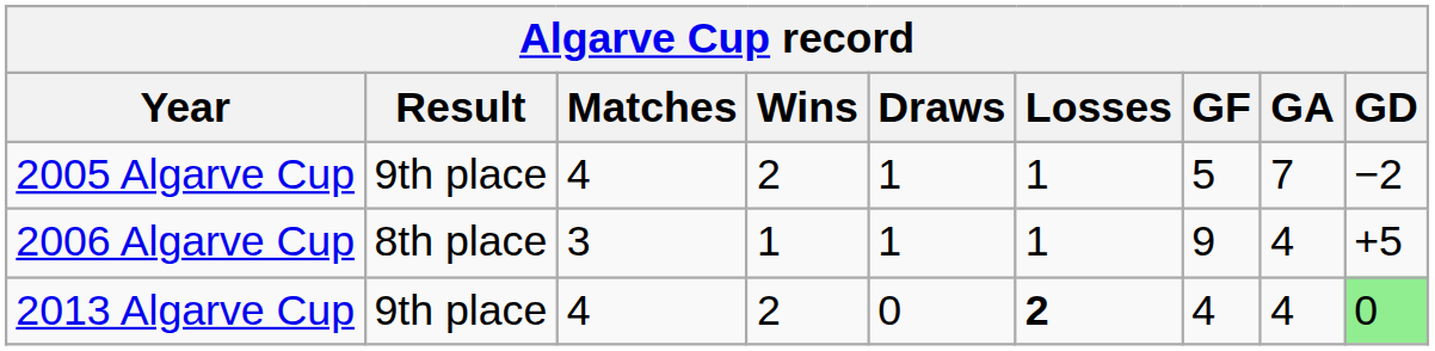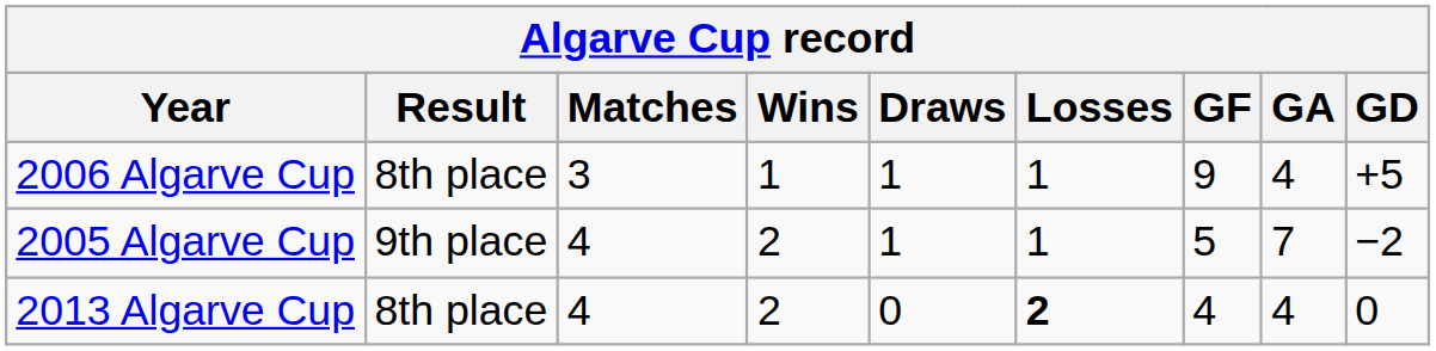 <table class="wikitable sortable;">
 <tr>
 <th colspan=9><a href='#'>Algarve Cup</a> record</th>
 </tr>
 <tr>
 <th data-sort-type="number">Year</th>
 <th data-sort-type="number">Result</th>
 <th data-sort-type="number">Matches</th>
 <th data-sort-type="number">Wins</th>
 <th data-sort-type="number">Draws</th>
 <th data-sort-type="number">Losses</th>
 <th data-sort-type="number">GF</th>
 <th data-sort-type="number">GA</th>
 <th data-sort-type="number">GD</th>
 </tr>
 <tr>
+<td><a href='#'>2006 Algarve Cup</a></td>
+<td>8th place</td>
+<td>3</td>
+<td>1</td>
+<td>1</td>
+<td>1</td>
+<td>9</td>
+<td>4</td>
+<td>+5</td>
+</tr>
+<tr>
 <td><a href='#'>2005 Algarve Cup</a></td>
 <td>9th place</td>
 <td>4</td>
 <td>2</td>
 <td>1</td>
 <td>1</td>
 <td>5</td>
 <td>7</td>
 <td>−2</td>
 </tr>
 <tr>
-<td><a href='#'>2006 Algarve Cup</a></td>
+<td><a href='#'>2013 Algarve Cup</a></td>
 <td>8th place</td>
-<td>3</td>
-<td>1</td>
-<td>1</td>
-<td>1</td>
-<td>9</td>
-<td>4</td>
-<td>+5</td>
-</tr>
-<tr>
-<td><a href='#'>2013 Algarve Cup</a></td>
-<td>9th place</td>
 <td>4</td>
 <td>2</td>
 <td>0</td>
 <td><strong>2</strong></td>
 <td>4</td>
 <td>4</td>
-<td style="background: lightgreen;">0</td>
+<td>0</td>
 </tr>
 </table>
